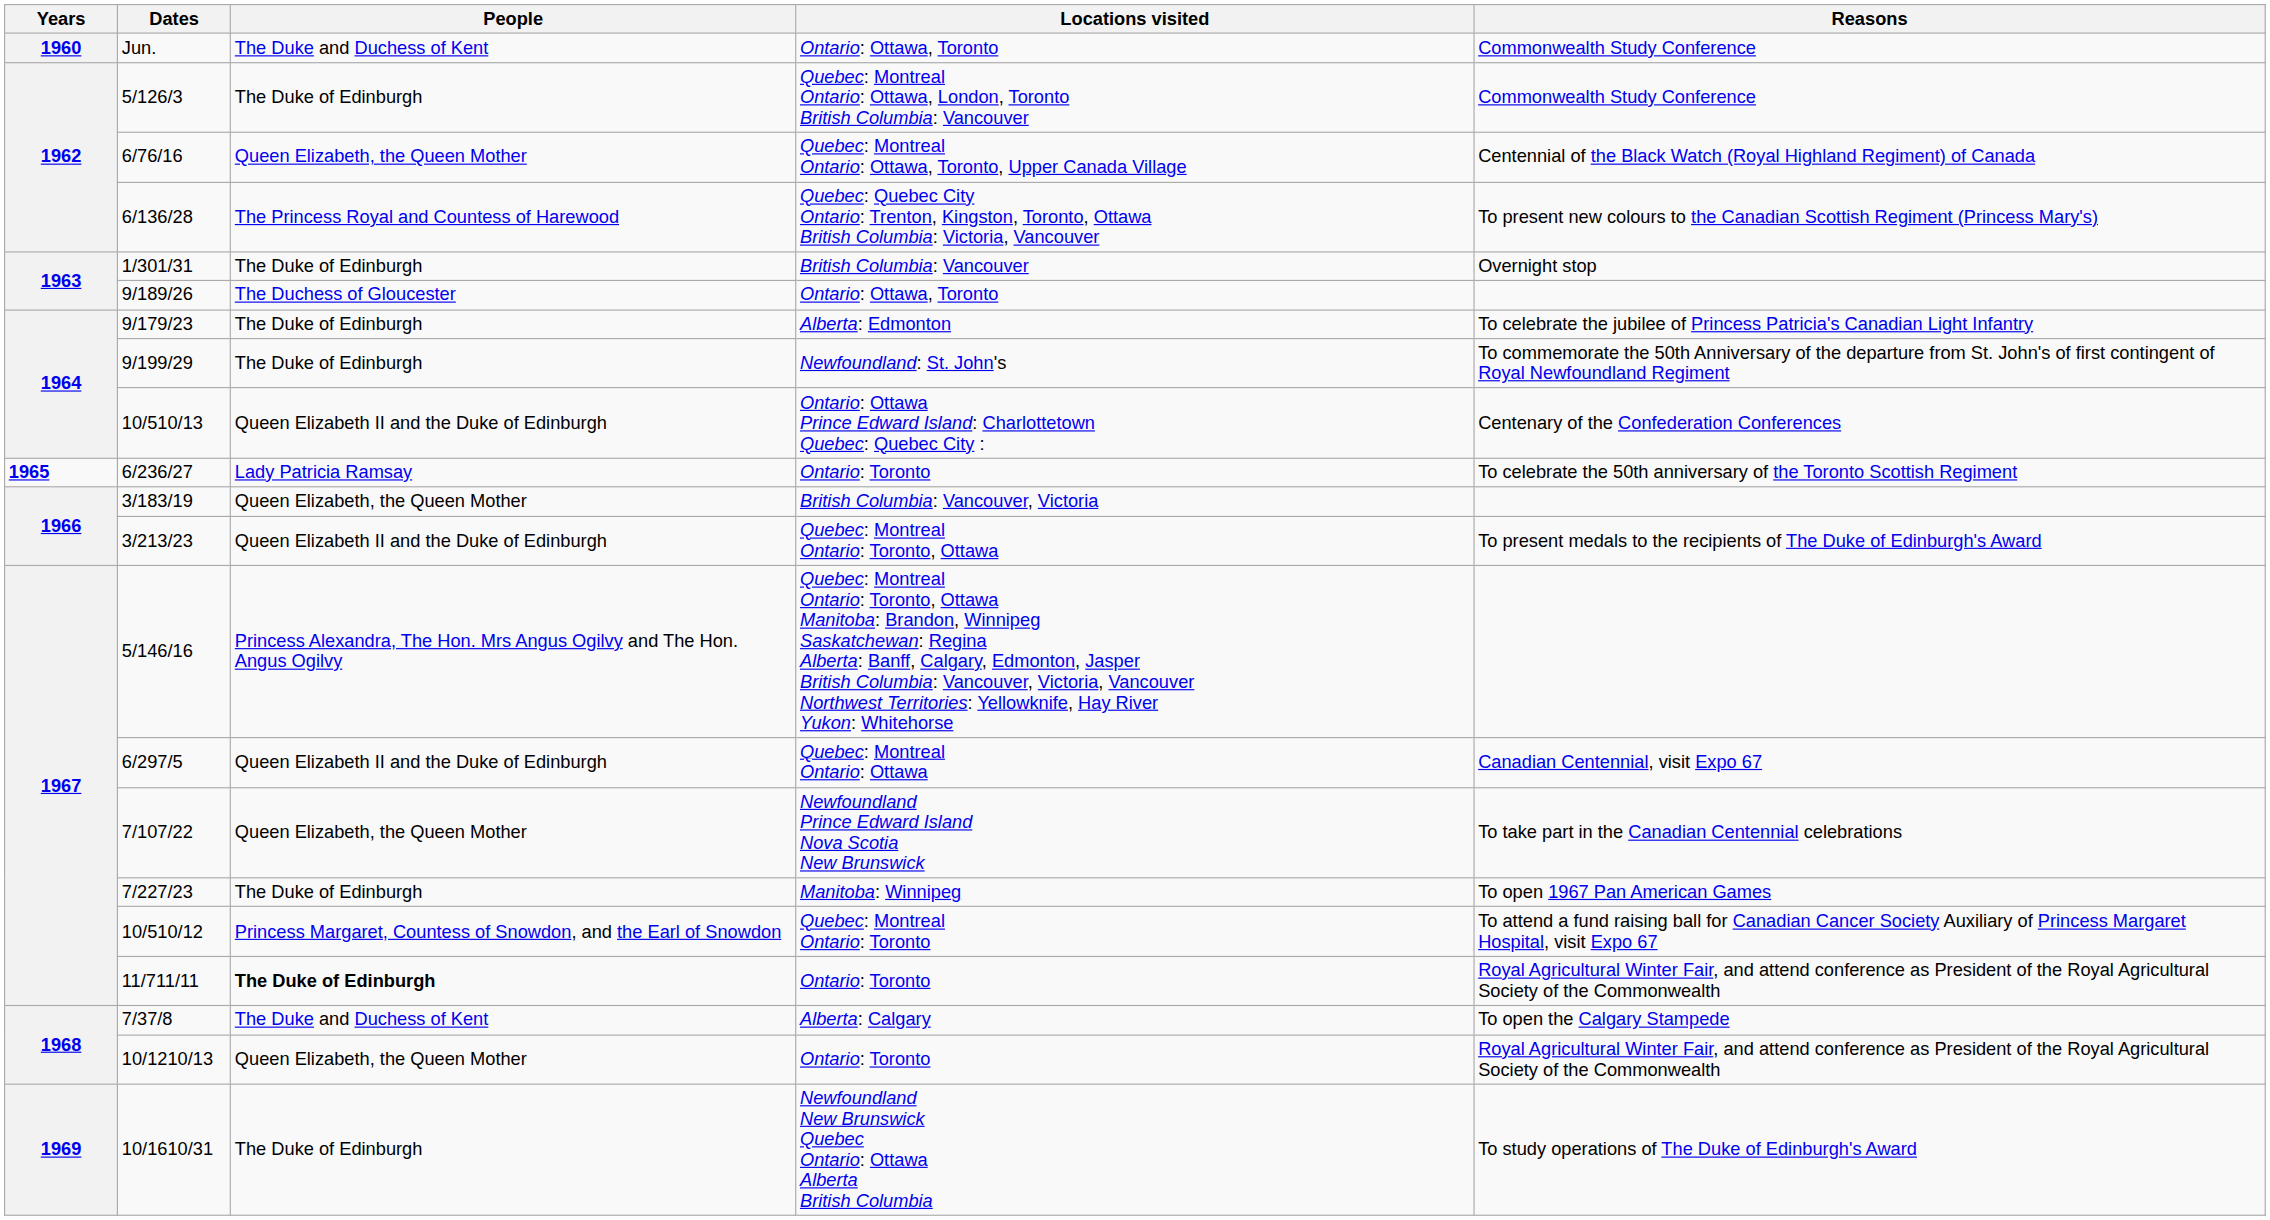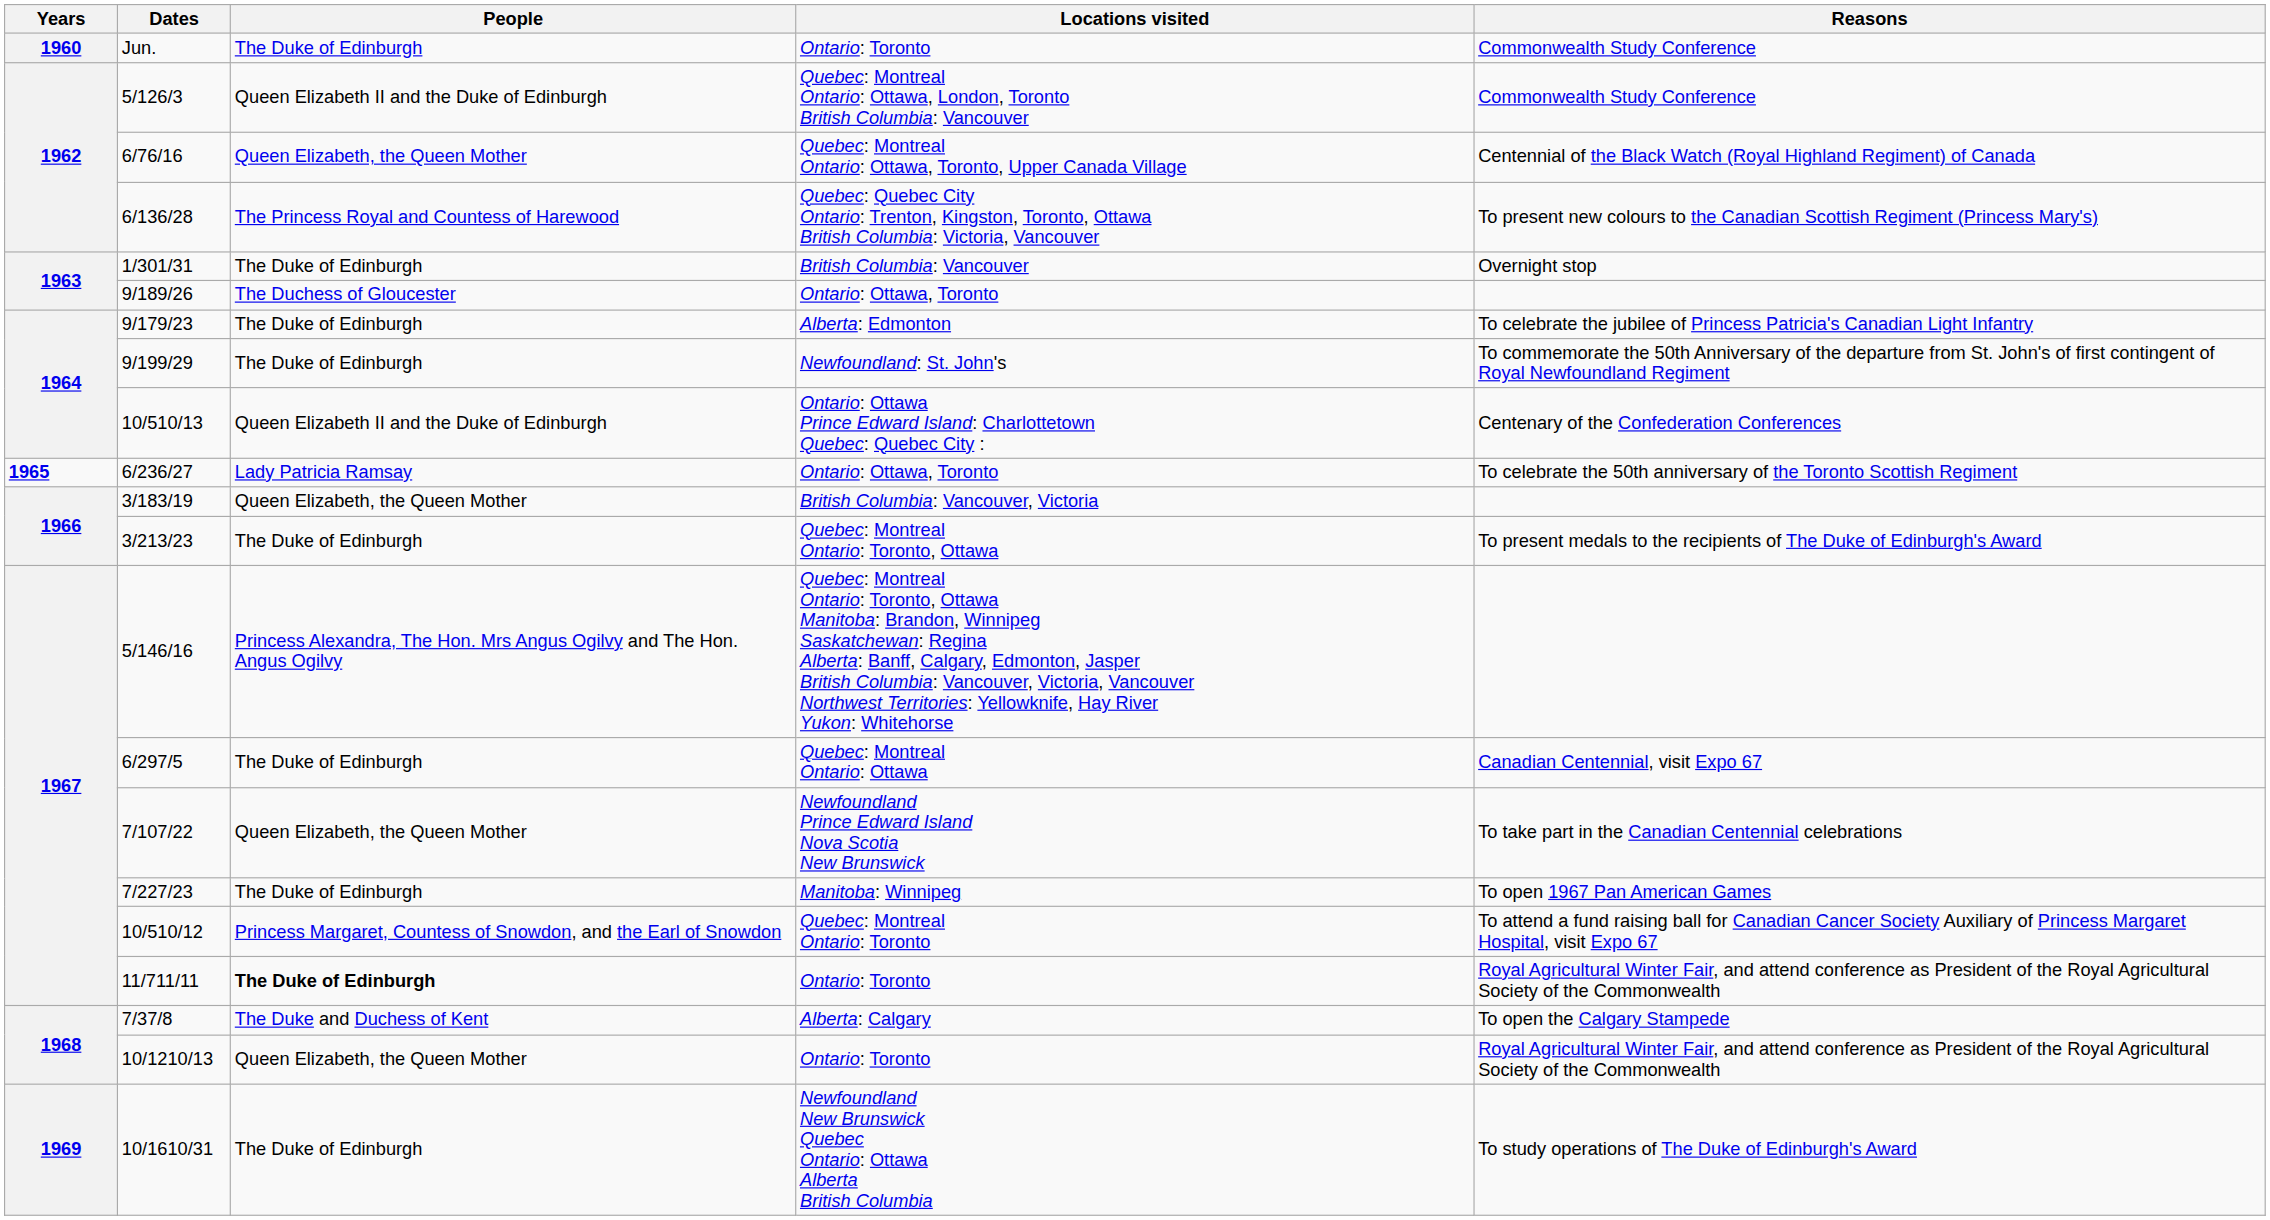 <table class="wikitable" style="width:100%">
 <tr>
 <th width="5%" align="left">Years</th>
 <th width="5%" align="left">Dates</th>
 <th width="25%" align="left">People</th>
 <th width="30%" align="left">Locations visited</th>
 <th width="35%" align="left">Reasons</th>
 </tr>
 <tr>
 <th scope=row><a href='#'>1960</a></th>
 <td>Jun.</td>
-<td><a href='#'>The Duke</a> and <a href='#'>Duchess of Kent</a></td>
-<td><em><a href='#'>Ontario</a></em>: <a href='#'>Ottawa</a>, <a href='#'>Toronto</a></td>
+<td><a href='#'>The Duke of Edinburgh</a></td>
+<td><em><a href='#'>Ontario</a></em>: <a href='#'>Toronto</a></td>
 <td><a href='#'>Commonwealth Study Conference</a></td>
 </tr>
 <tr>
 <th rowspan="3" scope=row><a href='#'>1962</a></th>
 <td>5/126/3</td>
-<td>The Duke of Edinburgh</td>
+<td>Queen Elizabeth II and the Duke of Edinburgh</td>
 <td><em><a href='#'>Quebec</a></em>: <a href='#'>Montreal</a><br><em><a href='#'>Ontario</a></em>: <a href='#'>Ottawa</a>, <a href='#'>London</a>, <a href='#'>Toronto</a><br><em><a href='#'>British Columbia</a></em>: <a href='#'>Vancouver</a></td>
 <td><a href='#'>Commonwealth Study Conference</a></td>
 </tr>
 <tr>
 <td>6/76/16</td>
 <td><a href='#'>Queen Elizabeth, the Queen Mother</a></td>
 <td><em><a href='#'>Quebec</a></em>: <a href='#'>Montreal</a><br><em><a href='#'>Ontario</a></em>: <a href='#'>Ottawa</a>, <a href='#'>Toronto</a>, <a href='#'>Upper Canada Village</a></td>
 <td>Centennial of <a href='#'>the Black Watch (Royal Highland Regiment) of Canada</a></td>
 </tr>
 <tr>
 <td>6/136/28</td>
 <td><a href='#'>The Princess Royal and Countess of Harewood</a></td>
 <td><em><a href='#'>Quebec</a></em>: <a href='#'>Quebec City</a><br><em><a href='#'>Ontario</a></em>: <a href='#'>Trenton</a>, <a href='#'>Kingston</a>, <a href='#'>Toronto</a>, <a href='#'>Ottawa</a><br><em><a href='#'>British Columbia</a></em>: <a href='#'>Victoria</a>, <a href='#'>Vancouver</a></td>
 <td>To present new colours to <a href='#'>the Canadian Scottish Regiment (Princess Mary's)</a></td>
 </tr>
 <tr>
 <th rowspan="2" scope=row><a href='#'>1963</a></th>
 <td>1/301/31</td>
 <td>The Duke of Edinburgh</td>
 <td><em><a href='#'>British Columbia</a></em>: <a href='#'>Vancouver</a></td>
 <td>Overnight stop</td>
 </tr>
 <tr>
 <td>9/189/26</td>
 <td><a href='#'>The Duchess of Gloucester</a></td>
 <td><em><a href='#'>Ontario</a></em>: <a href='#'>Ottawa</a>, <a href='#'>Toronto</a></td>
 <td></td>
 </tr>
 <tr>
 <th rowspan="3" scope=row><a href='#'>1964</a></th>
 <td>9/179/23</td>
 <td>The Duke of Edinburgh</td>
 <td><em><a href='#'>Alberta</a></em>: <a href='#'>Edmonton</a></td>
 <td>To celebrate the jubilee of <a href='#'>Princess Patricia's Canadian Light Infantry</a></td>
 </tr>
 <tr>
 <td>9/199/29</td>
 <td>The Duke of Edinburgh</td>
 <td><em><a href='#'>Newfoundland</a></em>: <a href='#'>St. John</a>'s</td>
 <td>To commemorate the 50th Anniversary of the departure from St. John's of first contingent of <a href='#'>Royal Newfoundland Regiment</a></td>
 </tr>
 <tr>
 <td>10/510/13</td>
 <td>Queen Elizabeth II and the Duke of Edinburgh</td>
 <td><em><a href='#'>Ontario</a></em>: <a href='#'>Ottawa</a><br> <em><a href='#'>Prince Edward Island</a></em>: <a href='#'>Charlottetown</a><br><em><a href='#'>Quebec</a></em>: <a href='#'>Quebec City</a> :</td>
 <td>Centenary of the <a href='#'>Confederation Conferences</a></td>
 </tr>
 <tr>
 <td><strong><a href='#'>1965</a></strong></td>
 <td>6/236/27</td>
 <td><a href='#'>Lady Patricia Ramsay</a></td>
-<td><em><a href='#'>Ontario</a></em>: <a href='#'>Toronto</a></td>
+<td><em><a href='#'>Ontario</a></em>: <a href='#'>Ottawa</a>, <a href='#'>Toronto</a></td>
 <td>To celebrate the 50th anniversary of <a href='#'>the Toronto Scottish Regiment</a></td>
 </tr>
 <tr>
 <th rowspan="2" scope=row><a href='#'>1966</a></th>
 <td>3/183/19</td>
 <td>Queen Elizabeth, the Queen Mother</td>
 <td><em><a href='#'>British Columbia</a></em>: <a href='#'>Vancouver</a>, <a href='#'>Victoria</a></td>
 <td></td>
 </tr>
 <tr>
 <td>3/213/23</td>
-<td>Queen Elizabeth II and the Duke of Edinburgh</td>
+<td>The Duke of Edinburgh</td>
 <td><em><a href='#'>Quebec</a></em>: <a href='#'>Montreal</a><br><em><a href='#'>Ontario</a></em>: <a href='#'>Toronto</a>, <a href='#'>Ottawa</a></td>
 <td>To present medals to the recipients of <a href='#'>The Duke of Edinburgh's Award</a></td>
 </tr>
 <tr>
 <th rowspan="6" scope=row><a href='#'>1967</a></th>
 <td>5/146/16</td>
 <td><a href='#'>Princess Alexandra, The Hon. Mrs Angus Ogilvy</a> and The Hon. <a href='#'>Angus Ogilvy</a></td>
 <td><em><a href='#'>Quebec</a></em>: <a href='#'>Montreal</a><br><em><a href='#'>Ontario</a></em>: <a href='#'>Toronto</a>, <a href='#'>Ottawa</a><br><em><a href='#'>Manitoba</a></em>: <a href='#'>Brandon</a>, <a href='#'>Winnipeg</a><br><em><a href='#'>Saskatchewan</a></em>: <a href='#'>Regina</a><br><em><a href='#'>Alberta</a></em>: <a href='#'>Banff</a>, <a href='#'>Calgary</a>, <a href='#'>Edmonton</a>, <a href='#'>Jasper</a><br><em><a href='#'>British Columbia</a></em>: <a href='#'>Vancouver</a>, <a href='#'>Victoria</a>, <a href='#'>Vancouver</a><br><em><a href='#'>Northwest Territories</a></em>: <a href='#'>Yellowknife</a>, <a href='#'>Hay River</a><br><em><a href='#'>Yukon</a></em>: <a href='#'>Whitehorse</a></td>
 <td></td>
 </tr>
 <tr>
 <td>6/297/5</td>
-<td>Queen Elizabeth II and the Duke of Edinburgh</td>
+<td>The Duke of Edinburgh</td>
 <td><em><a href='#'>Quebec</a></em>: <a href='#'>Montreal</a><br><em><a href='#'>Ontario</a></em>: <a href='#'>Ottawa</a></td>
 <td><a href='#'>Canadian Centennial</a>, visit <a href='#'>Expo 67</a></td>
 </tr>
 <tr>
 <td>7/107/22</td>
 <td>Queen Elizabeth, the Queen Mother</td>
 <td><em><a href='#'>Newfoundland</a></em><br><em><a href='#'>Prince Edward Island</a></em><br><em><a href='#'>Nova Scotia</a></em><br><em><a href='#'>New Brunswick</a></em></td>
 <td>To take part in the <a href='#'>Canadian Centennial</a> celebrations</td>
 </tr>
 <tr>
 <td>7/227/23</td>
 <td>The Duke of Edinburgh</td>
 <td><em><a href='#'>Manitoba</a></em>: <a href='#'>Winnipeg</a></td>
 <td>To open <a href='#'>1967 Pan American Games</a></td>
 </tr>
 <tr>
 <td>10/510/12</td>
 <td><a href='#'>Princess Margaret, Countess of Snowdon</a>, and <a href='#'>the Earl of Snowdon</a></td>
 <td><em><a href='#'>Quebec</a></em>: <a href='#'>Montreal</a><br><em><a href='#'>Ontario</a></em>: <a href='#'>Toronto</a></td>
 <td>To attend a fund raising ball for <a href='#'>Canadian Cancer Society</a> Auxiliary of <a href='#'>Princess Margaret Hospital</a>, visit <a href='#'>Expo 67</a></td>
 </tr>
 <tr>
 <td>11/711/11</td>
 <td><strong>The Duke of Edinburgh</strong></td>
 <td><em><a href='#'>Ontario</a></em>: <a href='#'>Toronto</a></td>
 <td><a href='#'>Royal Agricultural Winter Fair</a>, and attend conference as President of the Royal Agricultural Society of the Commonwealth</td>
 </tr>
 <tr>
 <th rowspan="2" scope=row><a href='#'>1968</a></th>
 <td>7/37/8</td>
 <td><a href='#'>The Duke</a> and <a href='#'>Duchess of Kent</a></td>
 <td><em><a href='#'>Alberta</a></em>: <a href='#'>Calgary</a></td>
 <td>To open the <a href='#'>Calgary Stampede</a></td>
 </tr>
 <tr>
 <td>10/1210/13</td>
 <td>Queen Elizabeth, the Queen Mother</td>
 <td><em><a href='#'>Ontario</a></em>: <a href='#'>Toronto</a></td>
 <td><a href='#'>Royal Agricultural Winter Fair</a>, and attend conference as President of the Royal Agricultural Society of the Commonwealth</td>
 </tr>
 <tr>
 <th scope=row><a href='#'>1969</a></th>
 <td>10/1610/31</td>
 <td>The Duke of Edinburgh</td>
 <td><em><a href='#'>Newfoundland</a></em><br><em><a href='#'>New Brunswick</a></em><br><em><a href='#'>Quebec</a></em><br><em><a href='#'>Ontario</a></em>: <a href='#'>Ottawa</a><br><em><a href='#'>Alberta</a></em><br><em><a href='#'>British Columbia</a></em></td>
 <td>To study operations of <a href='#'>The Duke of Edinburgh's Award</a></td>
 </tr>
 </table>
